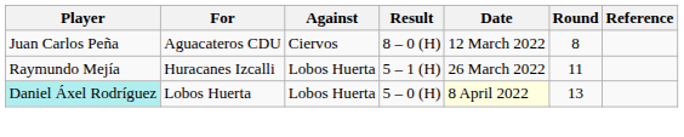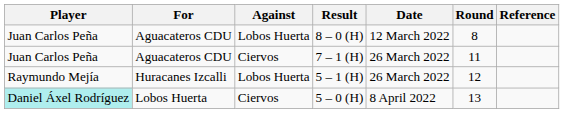 <table class="wikitable sortable">
 <tr>
 <th>Player</th>
 <th>For</th>
 <th>Against</th>
 <th>Result</th>
 <th>Date</th>
 <th>Round</th>
 <th>Reference</th>
 </tr>
 <tr>
 <td> Juan Carlos Peña</td>
 <td>Aguacateros CDU</td>
-<td>Ciervos</td>
+<td>Lobos Huerta</td>
 <td align=center>8 – 0 (H)</td>
 <td>12 March 2022</td>
 <td align=center>8</td>
+<td align=center></td>
+</tr>
+<tr>
+<td> Juan Carlos Peña</td>
+<td>Aguacateros CDU</td>
+<td>Ciervos</td>
+<td align=center>7 – 1 (H)</td>
+<td>26 March 2022</td>
+<td align=center>11</td>
 <td align=center></td>
 </tr>
 <tr>
 <td> Raymundo Mejía</td>
 <td>Huracanes Izcalli</td>
 <td>Lobos Huerta</td>
 <td align=center>5 – 1 (H)</td>
 <td>26 March 2022</td>
-<td align=center>11</td>
+<td align=center>12</td>
 <td align=center></td>
 </tr>
 <tr>
 <td style="background: paleturquoise;"> Daniel Áxel Rodríguez</td>
 <td>Lobos Huerta</td>
-<td>Lobos Huerta</td>
+<td>Ciervos</td>
 <td align=center>5 – 0 (H)</td>
-<td style="background: lightyellow;">8 April 2022</td>
+<td>8 April 2022</td>
 <td align=center>13</td>
 <td align=center></td>
 </tr>
 </table>
